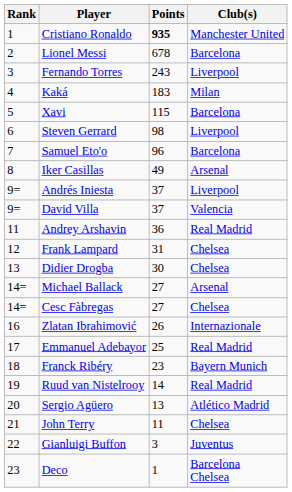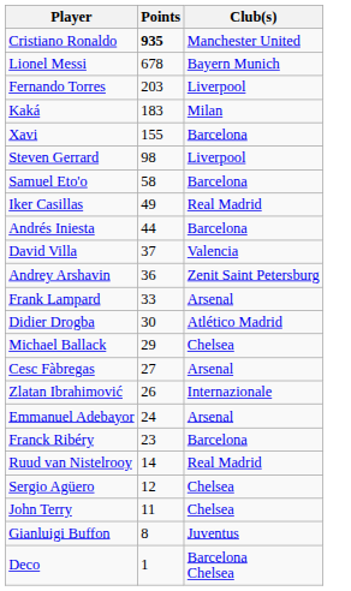 <table class="sortable wikitable">
 <tr>
-<th>Rank</th>
 <th>Player</th>
 <th>Points</th>
 <th>Club(s)</th>
 </tr>
 <tr>
-<td>1</td>
 <td> <a href='#'>Cristiano Ronaldo</a></td>
 <td><strong>935</strong></td>
 <td> <a href='#'>Manchester United</a></td>
 </tr>
 <tr>
-<td>2</td>
 <td> <a href='#'>Lionel Messi</a></td>
 <td>678</td>
-<td> <a href='#'>Barcelona</a></td>
+<td> <a href='#'>Bayern Munich</a></td>
 </tr>
 <tr>
-<td>3</td>
 <td> <a href='#'>Fernando Torres</a></td>
-<td>243</td>
+<td>203</td>
 <td> <a href='#'>Liverpool</a></td>
 </tr>
 <tr>
-<td>4</td>
 <td> <a href='#'>Kaká</a></td>
 <td>183</td>
 <td> <a href='#'>Milan</a></td>
 </tr>
 <tr>
-<td>5</td>
 <td> <a href='#'>Xavi</a></td>
-<td>115</td>
+<td>155</td>
 <td> <a href='#'>Barcelona</a></td>
 </tr>
 <tr>
-<td>6</td>
 <td> <a href='#'>Steven Gerrard</a></td>
 <td>98</td>
 <td> <a href='#'>Liverpool</a></td>
 </tr>
 <tr>
-<td>7</td>
 <td> <a href='#'>Samuel Eto'o</a></td>
-<td>96</td>
+<td>58</td>
 <td> <a href='#'>Barcelona</a></td>
 </tr>
 <tr>
-<td>8</td>
 <td> <a href='#'>Iker Casillas</a></td>
 <td>49</td>
-<td> <a href='#'>Arsenal</a></td>
+<td> <a href='#'>Real Madrid</a></td>
 </tr>
 <tr>
-<td>9=</td>
 <td> <a href='#'>Andrés Iniesta</a></td>
-<td>37</td>
-<td> <a href='#'>Liverpool</a></td>
+<td>44</td>
+<td> <a href='#'>Barcelona</a></td>
 </tr>
 <tr>
-<td>9=</td>
 <td> <a href='#'>David Villa</a></td>
 <td>37</td>
 <td> <a href='#'>Valencia</a></td>
 </tr>
 <tr>
-<td>11</td>
 <td> <a href='#'>Andrey Arshavin</a></td>
 <td>36</td>
-<td> <a href='#'>Real Madrid</a></td>
+<td> <a href='#'>Zenit Saint Petersburg</a></td>
 </tr>
 <tr>
-<td>12</td>
 <td> <a href='#'>Frank Lampard</a></td>
-<td>31</td>
+<td>33</td>
+<td> <a href='#'>Arsenal</a></td>
+</tr>
+<tr>
+<td> <a href='#'>Didier Drogba</a></td>
+<td>30</td>
+<td> <a href='#'>Atlético Madrid</a></td>
+</tr>
+<tr>
+<td> <a href='#'>Michael Ballack</a></td>
+<td>29</td>
 <td> <a href='#'>Chelsea</a></td>
 </tr>
 <tr>
-<td>13</td>
-<td> <a href='#'>Didier Drogba</a></td>
-<td>30</td>
-<td> <a href='#'>Chelsea</a></td>
-</tr>
-<tr>
-<td>14=</td>
-<td> <a href='#'>Michael Ballack</a></td>
+<td> <a href='#'>Cesc Fàbregas</a></td>
 <td>27</td>
 <td> <a href='#'>Arsenal</a></td>
 </tr>
 <tr>
-<td>14=</td>
-<td> <a href='#'>Cesc Fàbregas</a></td>
-<td>27</td>
-<td> <a href='#'>Chelsea</a></td>
-</tr>
-<tr>
-<td>16</td>
 <td> <a href='#'>Zlatan Ibrahimović</a></td>
 <td>26</td>
 <td> <a href='#'>Internazionale</a></td>
 </tr>
 <tr>
-<td>17</td>
 <td> <a href='#'>Emmanuel Adebayor</a></td>
-<td>25</td>
-<td> <a href='#'>Real Madrid</a></td>
+<td>24</td>
+<td> <a href='#'>Arsenal</a></td>
 </tr>
 <tr>
-<td>18</td>
 <td> <a href='#'>Franck Ribéry</a></td>
 <td>23</td>
-<td> <a href='#'>Bayern Munich</a></td>
+<td> <a href='#'>Barcelona</a></td>
 </tr>
 <tr>
-<td>19</td>
 <td> <a href='#'>Ruud van Nistelrooy</a></td>
 <td>14</td>
 <td> <a href='#'>Real Madrid</a></td>
 </tr>
 <tr>
-<td>20</td>
 <td> <a href='#'>Sergio Agüero</a></td>
-<td>13</td>
-<td> <a href='#'>Atlético Madrid</a></td>
+<td>12</td>
+<td> <a href='#'>Chelsea</a></td>
 </tr>
 <tr>
-<td>21</td>
 <td> <a href='#'>John Terry</a></td>
 <td>11</td>
 <td> <a href='#'>Chelsea</a></td>
 </tr>
 <tr>
-<td>22</td>
 <td> <a href='#'>Gianluigi Buffon</a></td>
-<td>3</td>
+<td>8</td>
 <td> <a href='#'>Juventus</a></td>
 </tr>
 <tr>
-<td>23</td>
 <td> <a href='#'>Deco</a></td>
 <td>1</td>
 <td> <a href='#'>Barcelona</a><br> <a href='#'>Chelsea</a></td>
 </tr>
 </table>
